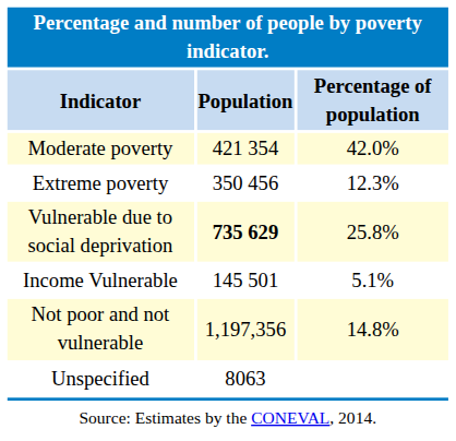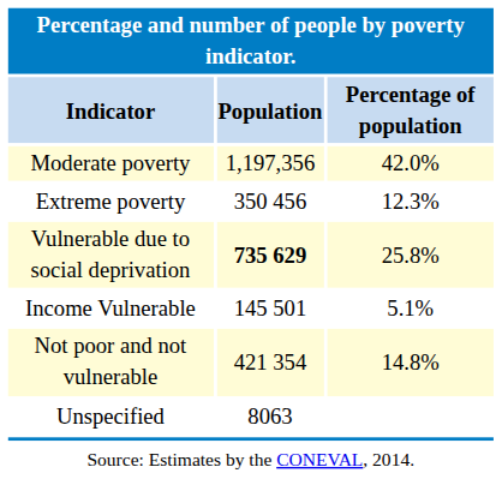 <table class="toccolours" style="background:white; float:right; margin-left:1em; font-size:85%; line-height:1.4em; width: 22em; text-align: left;">
 <tr>
 <th colspan=3 style="background:#007DC5; color:white" align=center>Percentage and number of people by poverty indicator.</th>
 </tr>
 <tr style="background:#C7DBF1;" align=center>
 <th>Indicator</th>
 <th>Population</th>
 <th>Percentage of population</th>
 </tr>
 <tr style="background:#FFFCD6;" align=center>
 <td>Moderate poverty</td>
-<td>421 354</td>
+<td>1,197,356</td>
 <td>42.0%</td>
 </tr>
 <tr style="background:white;" align=center>
 <td>Extreme poverty</td>
 <td>350 456</td>
 <td>12.3%</td>
 </tr>
 <tr style="background:#FFFCD6;" align=center>
 <td>Vulnerable due to social deprivation</td>
 <td><strong>735 629</strong></td>
 <td>25.8%</td>
 </tr>
 <tr style="background:white;" align=center>
 <td>Income Vulnerable</td>
 <td>145 501</td>
 <td>5.1%</td>
 </tr>
 <tr style="background:#FFFCD6;" align=center>
 <td>Not poor and not vulnerable</td>
-<td>1,197,356</td>
+<td>421 354</td>
 <td>14.8%</td>
 </tr>
 <tr style="background:white;" align=center>
 <td>Unspecified</td>
 <td>8063</td>
 <td></td>
 </tr>
 <tr>
 <td colspan="3" align="center" style="border-top: 2px #007DC5 solid;"><small>Source: Estimates by the <a href='#'>CONEVAL</a>, 2014.</small></td>
 </tr>
 </table>
